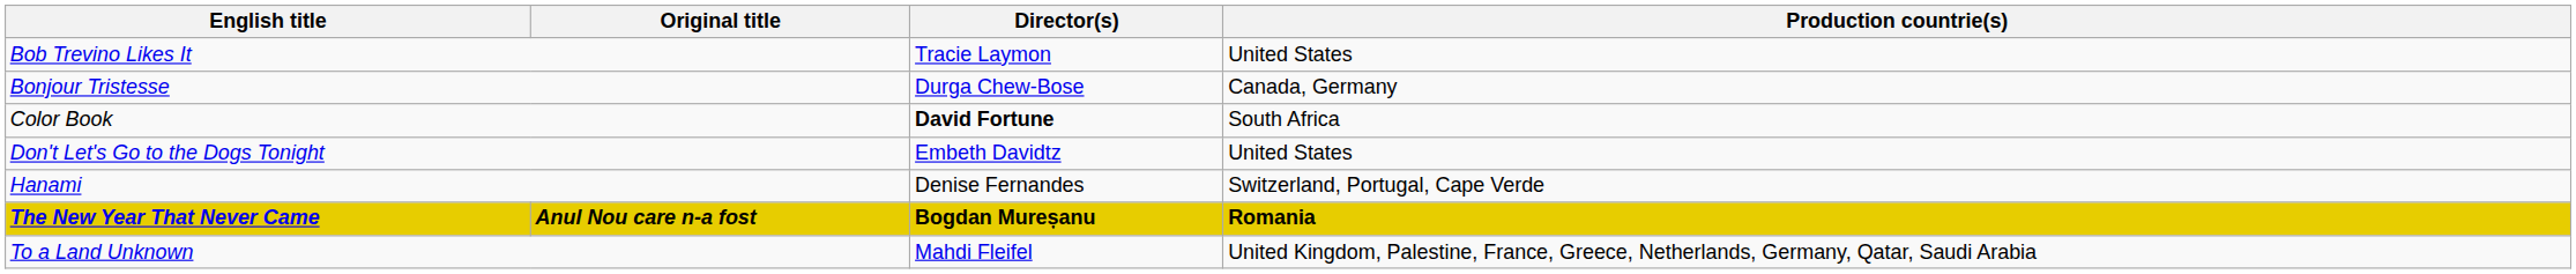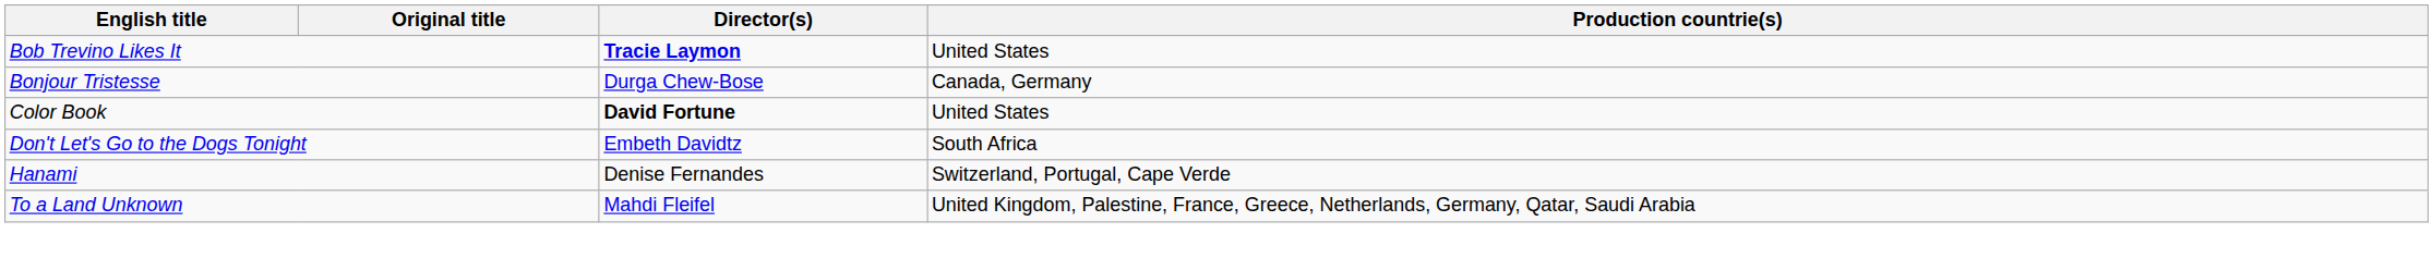 <table class="sortable wikitable" style="width:100%; margin-bottom:4px" cellpadding="5">
 <tr>
 <th scope="col">English title</th>
 <th scope="col">Original title</th>
 <th scope="col">Director(s)</th>
 <th scope="col">Production countrie(s)</th>
 </tr>
 <tr>
 <td colspan="2"><em><a href='#'>Bob Trevino Likes It</a></em></td>
-<td><a href='#'>Tracie Laymon</a></td>
+<td><strong><a href='#'>Tracie Laymon</a></strong></td>
 <td>United States</td>
 </tr>
 <tr>
 <td colspan="2"><em><a href='#'>Bonjour Tristesse</a></em></td>
 <td><a href='#'>Durga Chew-Bose</a></td>
 <td>Canada, Germany</td>
 </tr>
 <tr>
 <td colspan="2"><em>Color Book</em></td>
 <td><strong>David Fortune</strong></td>
-<td>South Africa</td>
+<td>United States</td>
 </tr>
 <tr>
 <td colspan="2"><em><a href='#'>Don't Let's Go to the Dogs Tonight</a></em></td>
 <td><a href='#'>Embeth Davidtz</a></td>
-<td>United States</td>
+<td>South Africa</td>
 </tr>
 <tr>
 <td colspan="2"><em><a href='#'>Hanami</a></em></td>
 <td>Denise Fernandes</td>
 <td>Switzerland, Portugal, Cape Verde</td>
-</tr>
-<tr style="background:#E7CD00;">
-<td><strong><em><a href='#'>The New Year That Never Came</a></em></strong></td>
-<td><strong><em>Anul Nou care n-a fost</em></strong></td>
-<td><strong>Bogdan Mureșanu</strong></td>
-<td><strong>Romania</strong></td>
 </tr>
 <tr>
 <td colspan="2"><em><a href='#'>To a Land Unknown</a></em></td>
 <td><a href='#'>Mahdi Fleifel</a></td>
 <td>United Kingdom, Palestine, France, Greece, Netherlands, Germany, Qatar, Saudi Arabia</td>
 </tr>
 </table>
